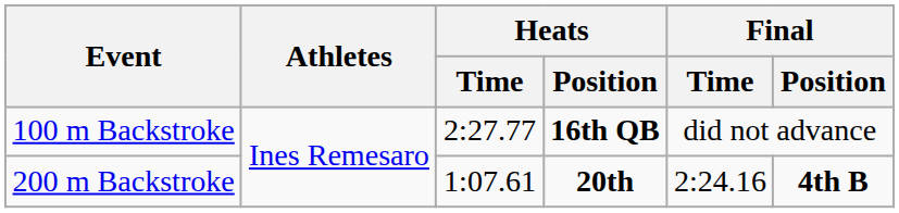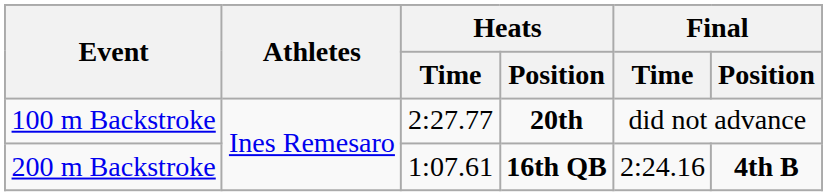 <table class="wikitable" border="1" style="font-size:90%">
 <tr>
 <th rowspan=2>Event</th>
 <th rowspan=2>Athletes</th>
 <th colspan=2>Heats</th>
 <th colspan=2>Final</th>
 </tr>
 <tr>
 <th>Time</th>
 <th>Position</th>
 <th>Time</th>
 <th>Position</th>
 </tr>
 <tr>
 <td><a href='#'>100 m Backstroke</a></td>
 <td rowspan=2><a href='#'>Ines Remesaro</a></td>
 <td align=center>2:27.77</td>
-<td align=center><strong>16th QB</strong></td>
+<td align=center><strong>20th</strong></td>
 <td align=center colspan=2>did not advance</td>
 </tr>
 <tr>
 <td><a href='#'>200 m Backstroke</a></td>
 <td align=center>1:07.61</td>
-<td align=center><strong>20th</strong></td>
+<td align=center><strong>16th QB</strong></td>
 <td align=center>2:24.16</td>
 <td align=center><strong>4th B</strong></td>
 </tr>
 </table>
